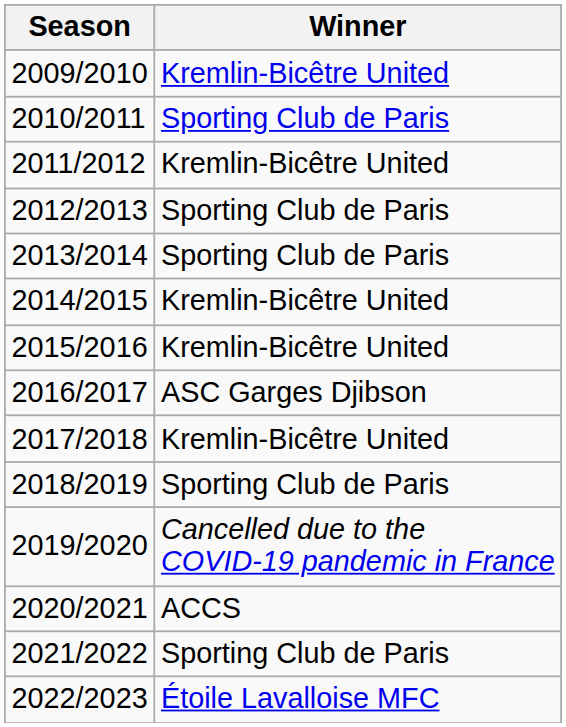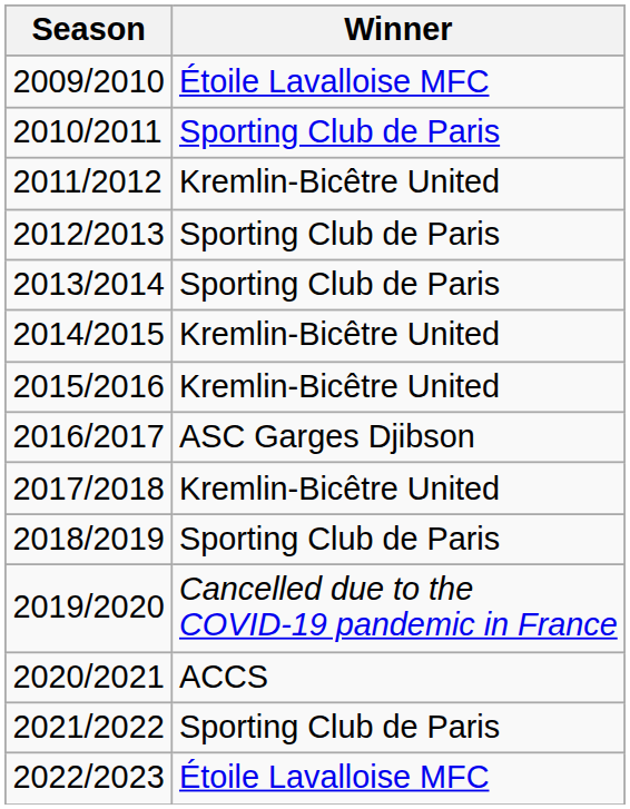 <table class="wikitable sortable">
 <tr>
 <th>Season</th>
 <th>Winner</th>
 </tr>
 <tr>
 <td>2009/2010</td>
-<td><a href='#'>Kremlin-Bicêtre United</a></td>
+<td><a href='#'>Étoile Lavalloise MFC</a></td>
 </tr>
 <tr>
 <td>2010/2011</td>
 <td><a href='#'>Sporting Club de Paris</a></td>
 </tr>
 <tr>
 <td>2011/2012</td>
 <td>Kremlin-Bicêtre United</td>
 </tr>
 <tr>
 <td>2012/2013</td>
 <td>Sporting Club de Paris</td>
 </tr>
 <tr>
 <td>2013/2014</td>
 <td>Sporting Club de Paris</td>
 </tr>
 <tr>
 <td>2014/2015</td>
 <td>Kremlin-Bicêtre United</td>
 </tr>
 <tr>
 <td>2015/2016</td>
 <td>Kremlin-Bicêtre United</td>
 </tr>
 <tr>
 <td>2016/2017</td>
 <td>ASC Garges Djibson</td>
 </tr>
 <tr>
 <td>2017/2018</td>
 <td>Kremlin-Bicêtre United</td>
 </tr>
 <tr>
 <td>2018/2019</td>
 <td>Sporting Club de Paris</td>
 </tr>
 <tr>
 <td>2019/2020</td>
 <td><em>Cancelled due to the<br><a href='#'>COVID-19 pandemic in France</a></em></td>
 </tr>
 <tr>
 <td>2020/2021</td>
 <td>ACCS</td>
 </tr>
 <tr>
 <td>2021/2022</td>
 <td>Sporting Club de Paris</td>
 </tr>
 <tr>
 <td>2022/2023</td>
 <td><a href='#'>Étoile Lavalloise MFC</a></td>
 </tr>
 </table>
